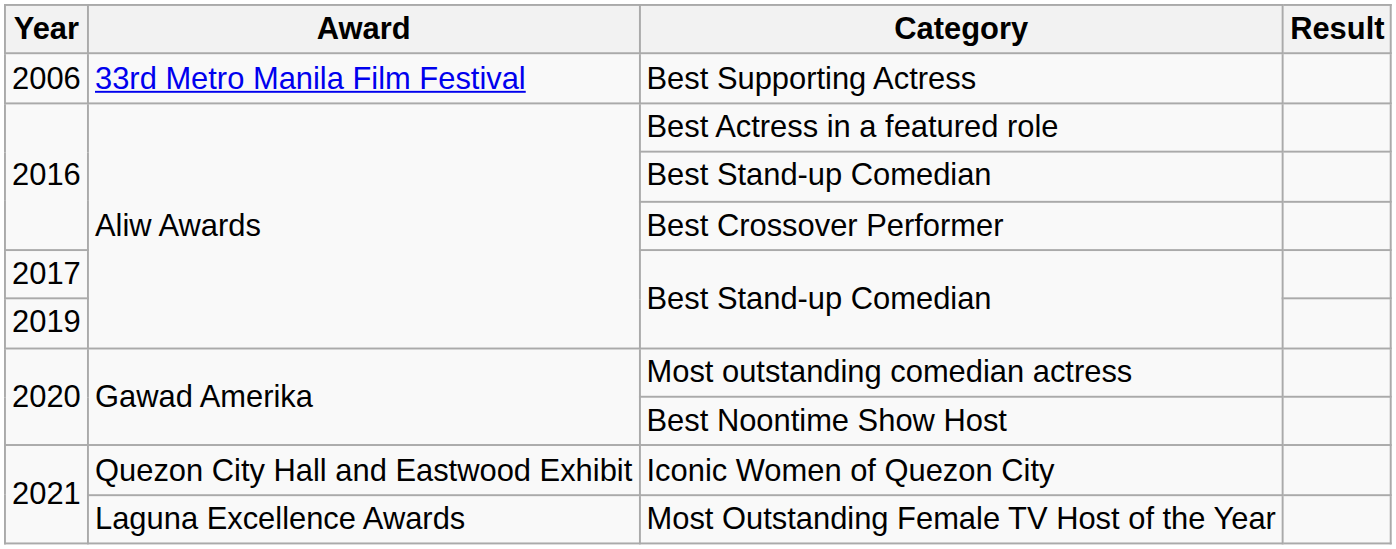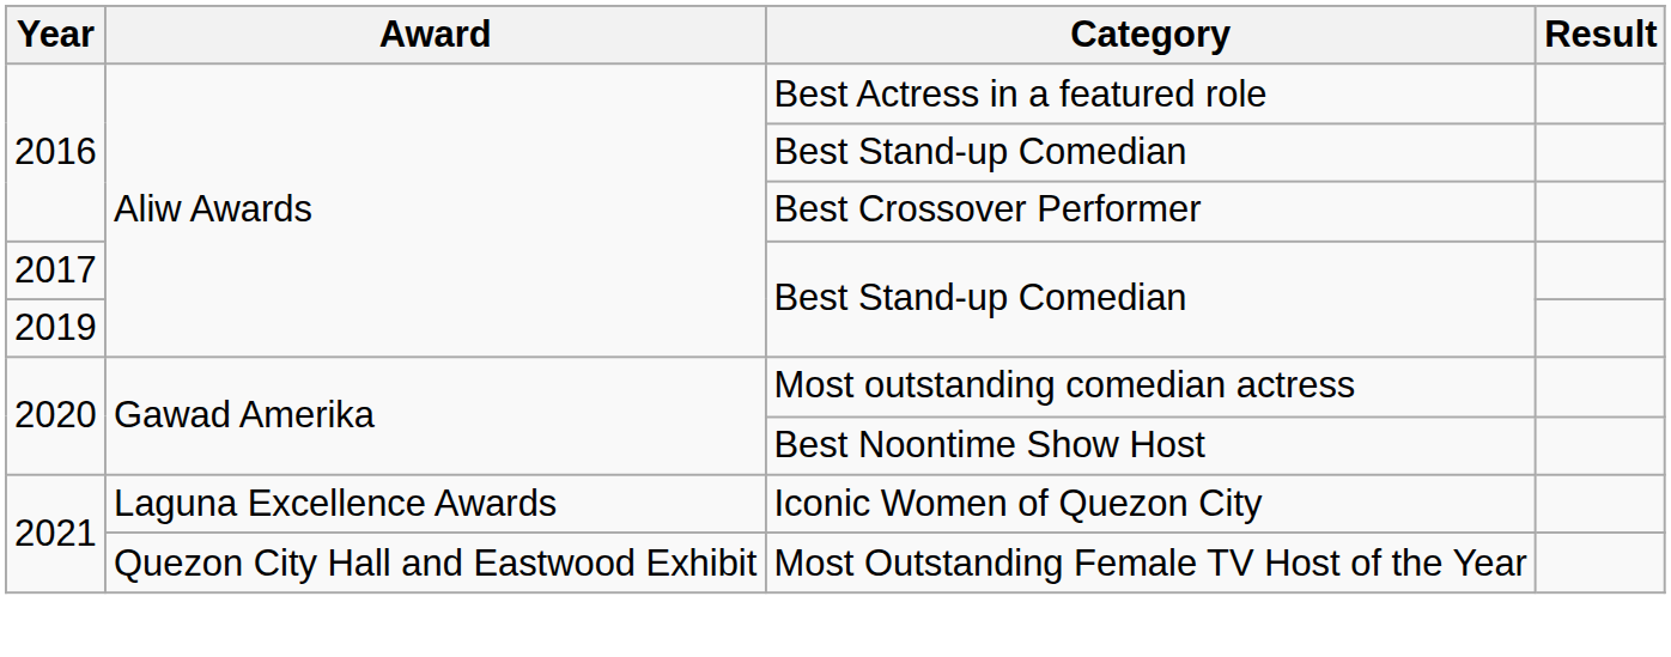 <table class="wikitable">
 <tr>
 <th>Year</th>
 <th>Award</th>
 <th>Category</th>
 <th>Result</th>
-</tr>
-<tr>
-<td>2006</td>
-<td><a href='#'>33rd Metro Manila Film Festival</a></td>
-<td>Best Supporting Actress</td>
-<td></td>
 </tr>
 <tr>
 <td rowspan="3">2016</td>
 <td rowspan="5">Aliw Awards</td>
 <td>Best Actress in a featured role</td>
 <td></td>
 </tr>
 <tr>
 <td>Best Stand-up Comedian</td>
 <td></td>
 </tr>
 <tr>
 <td>Best Crossover Performer</td>
 <td></td>
 </tr>
 <tr>
 <td>2017</td>
 <td rowspan="2">Best Stand-up Comedian</td>
 <td></td>
 </tr>
 <tr>
 <td>2019</td>
 <td></td>
 </tr>
 <tr>
 <td rowspan="2">2020</td>
 <td rowspan="2">Gawad Amerika</td>
 <td>Most outstanding comedian actress</td>
 <td></td>
 </tr>
 <tr>
 <td>Best Noontime Show Host</td>
 <td></td>
 </tr>
 <tr>
 <td rowspan="2">2021</td>
-<td>Quezon City Hall and Eastwood Exhibit</td>
+<td>Laguna Excellence Awards</td>
 <td>Iconic Women of Quezon City</td>
 <td></td>
 </tr>
 <tr>
-<td>Laguna Excellence Awards</td>
+<td>Quezon City Hall and Eastwood Exhibit</td>
 <td>Most Outstanding Female TV Host of the Year</td>
 <td></td>
 </tr>
 </table>
